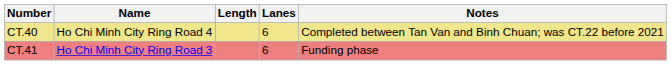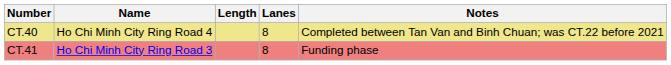 <table class="wikitable">
 <tr>
 <th>Number</th>
 <th>Name</th>
 <th>Length</th>
 <th>Lanes</th>
 <th>Notes</th>
 </tr>
 <tr style="background:Khaki;">
 <td> CT.40</td>
 <td>Ho Chi Minh City Ring Road 4</td>
 <td></td>
-<td>6</td>
+<td>8</td>
 <td>Completed between Tan Van and Binh Chuan; was CT.22 before 2021</td>
 </tr>
 <tr style="background:LightCoral;">
 <td> CT.41</td>
 <td><a href='#'>Ho Chi Minh City Ring Road 3</a></td>
 <td></td>
-<td>6</td>
+<td>8</td>
 <td>Funding phase</td>
 </tr>
 </table>
